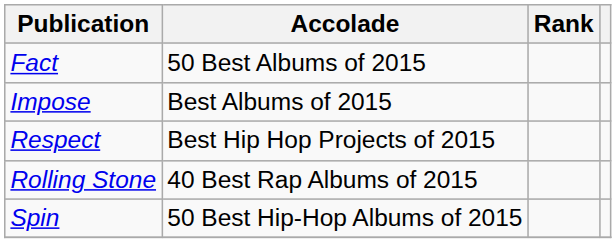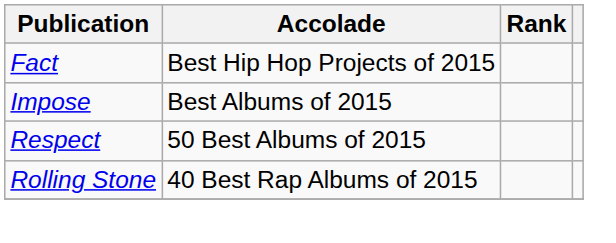 <table class="wikitable sortable">
 <tr>
 <th>Publication</th>
 <th>Accolade</th>
 <th>Rank</th>
 <th class="unsortable"></th>
 </tr>
 <tr>
 <td><em><a href='#'>Fact</a></em></td>
-<td>50 Best Albums of 2015</td>
+<td>Best Hip Hop Projects of 2015</td>
 <td></td>
 <td></td>
 </tr>
 <tr>
 <td><em><a href='#'>Impose</a></em></td>
 <td>Best Albums of 2015</td>
 <td></td>
 <td></td>
 </tr>
 <tr>
 <td><em><a href='#'>Respect</a></em></td>
-<td>Best Hip Hop Projects of 2015</td>
+<td>50 Best Albums of 2015</td>
 <td></td>
 <td></td>
 </tr>
 <tr>
 <td><em><a href='#'>Rolling Stone</a></em></td>
 <td>40 Best Rap Albums of 2015</td>
 <td></td>
 <td></td>
 </tr>
 <tr>
-<td><em><a href='#'>Spin</a></em></td>
-<td>50 Best Hip-Hop Albums of 2015</td>
-<td></td>
-<td></td>
-</tr>
-<tr>
 </tr>
 </table>
